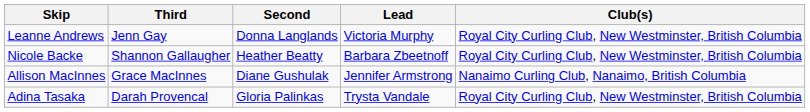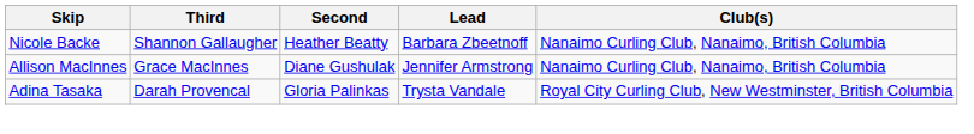 <table class="wikitable" border="1">
 <tr>
 <th>Skip</th>
 <th>Third</th>
 <th>Second</th>
 <th>Lead</th>
 <th>Club(s)</th>
 </tr>
 <tr>
-<td><a href='#'>Leanne Andrews</a></td>
-<td><a href='#'>Jenn Gay</a></td>
-<td><a href='#'>Donna Langlands</a></td>
-<td><a href='#'>Victoria Murphy</a></td>
-<td><a href='#'>Royal City Curling Club</a>, <a href='#'>New Westminster, British Columbia</a></td>
-</tr>
-<tr>
 <td><a href='#'>Nicole Backe</a></td>
 <td><a href='#'>Shannon Gallaugher</a></td>
 <td><a href='#'>Heather Beatty</a></td>
 <td><a href='#'>Barbara Zbeetnoff</a></td>
-<td><a href='#'>Royal City Curling Club</a>, <a href='#'>New Westminster, British Columbia</a></td>
+<td><a href='#'>Nanaimo Curling Club</a>, <a href='#'>Nanaimo, British Columbia</a></td>
 </tr>
 <tr>
 <td><a href='#'>Allison MacInnes</a></td>
 <td><a href='#'>Grace MacInnes</a></td>
 <td><a href='#'>Diane Gushulak</a></td>
 <td><a href='#'>Jennifer Armstrong</a></td>
 <td><a href='#'>Nanaimo Curling Club</a>, <a href='#'>Nanaimo, British Columbia</a></td>
 </tr>
 <tr>
 <td><a href='#'>Adina Tasaka</a></td>
 <td><a href='#'>Darah Provencal</a></td>
 <td><a href='#'>Gloria Palinkas</a></td>
 <td><a href='#'>Trysta Vandale</a></td>
 <td><a href='#'>Royal City Curling Club</a>, <a href='#'>New Westminster, British Columbia</a></td>
 </tr>
 </table>
